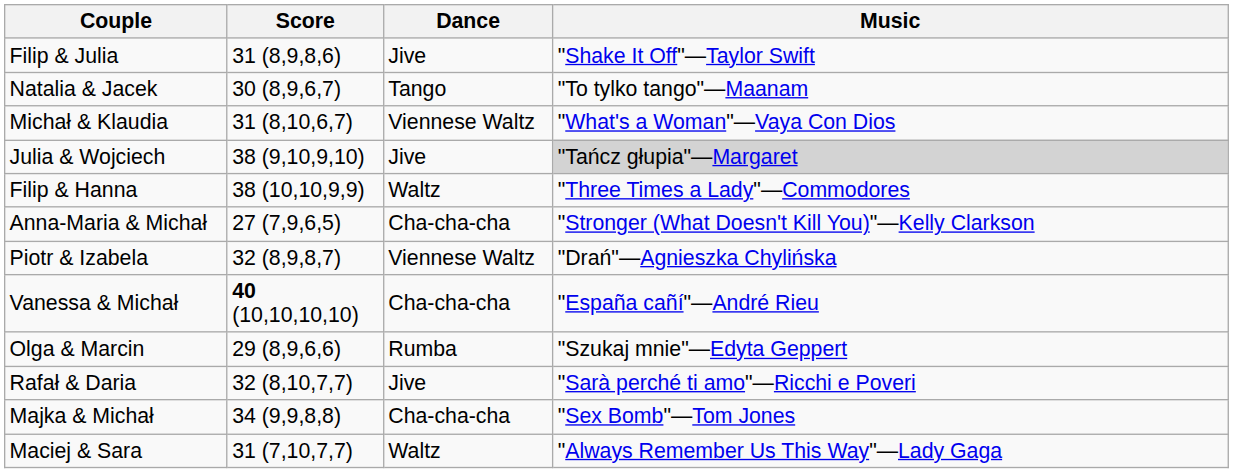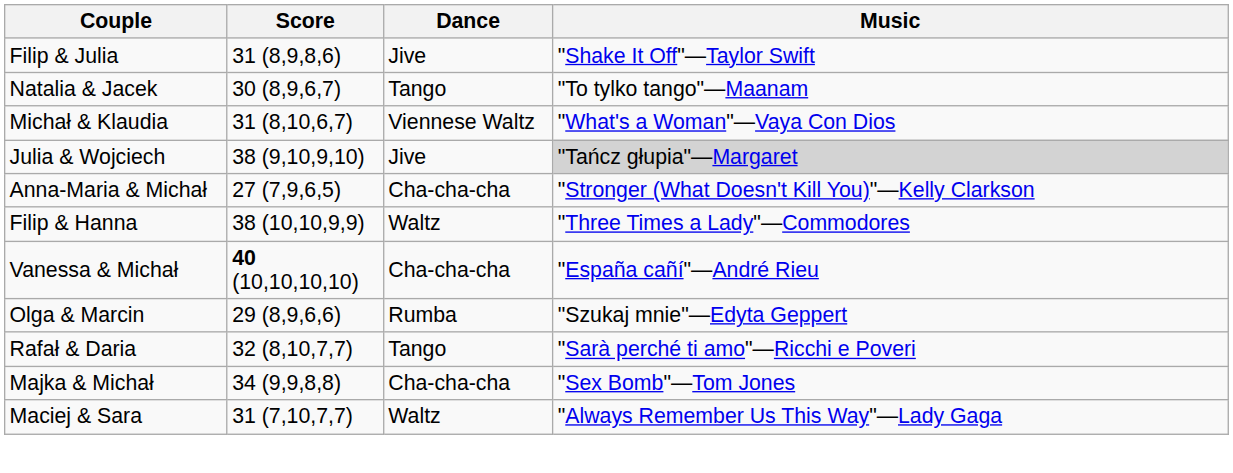 <table class="wikitable">
 <tr>
 <th style="width:160px;">Couple</th>
 <th style="width:110px;">Score</th>
 <th style="width:120px;">Dance</th>
 <th style="width:500px;">Music</th>
 </tr>
 <tr>
 <td>Filip & Julia</td>
 <td>31 (8,9,8,6)</td>
 <td>Jive</td>
 <td>"<a href='#'>Shake It Off</a>"—<a href='#'>Taylor Swift</a></td>
 </tr>
 <tr>
 <td>Natalia & Jacek</td>
 <td>30 (8,9,6,7)</td>
 <td>Tango</td>
 <td>"To tylko tango"—<a href='#'>Maanam</a></td>
 </tr>
 <tr>
 <td>Michał & Klaudia</td>
 <td>31 (8,10,6,7)</td>
 <td>Viennese Waltz</td>
 <td>"<a href='#'>What's a Woman</a>"—<a href='#'>Vaya Con Dios</a></td>
 </tr>
 <tr>
 <td>Julia & Wojciech</td>
 <td>38 (9,10,9,10)</td>
 <td>Jive</td>
 <td style="background: lightgrey;">"Tańcz głupia"—<a href='#'>Margaret</a></td>
 </tr>
 <tr>
-<td>Filip & Hanna</td>
-<td>38 (10,10,9,9)</td>
-<td>Waltz</td>
-<td>"<a href='#'>Three Times a Lady</a>"—<a href='#'>Commodores</a></td>
-</tr>
-<tr>
 <td>Anna-Maria & Michał</td>
 <td>27 (7,9,6,5)</td>
 <td>Cha-cha-cha</td>
 <td>"<a href='#'>Stronger (What Doesn't Kill You)</a>"—<a href='#'>Kelly Clarkson</a></td>
 </tr>
 <tr>
-<td>Piotr & Izabela</td>
-<td>32 (8,9,8,7)</td>
-<td>Viennese Waltz</td>
-<td>"Drań"—<a href='#'>Agnieszka Chylińska</a></td>
+<td>Filip & Hanna</td>
+<td>38 (10,10,9,9)</td>
+<td>Waltz</td>
+<td>"<a href='#'>Three Times a Lady</a>"—<a href='#'>Commodores</a></td>
 </tr>
 <tr>
 <td>Vanessa & Michał</td>
 <td><strong>40</strong> (10,10,10,10)</td>
 <td>Cha-cha-cha</td>
 <td>"<a href='#'>España cañí</a>"—<a href='#'>André Rieu</a></td>
 </tr>
 <tr>
 <td>Olga & Marcin</td>
 <td>29 (8,9,6,6)</td>
 <td>Rumba</td>
 <td>"Szukaj mnie"—<a href='#'>Edyta Geppert</a></td>
 </tr>
 <tr>
 <td>Rafał & Daria</td>
 <td>32 (8,10,7,7)</td>
-<td>Jive</td>
+<td>Tango</td>
 <td>"<a href='#'>Sarà perché ti amo</a>"—<a href='#'>Ricchi e Poveri</a></td>
 </tr>
 <tr>
 <td>Majka & Michał</td>
 <td>34 (9,9,8,8)</td>
 <td>Cha-cha-cha</td>
 <td>"<a href='#'>Sex Bomb</a>"—<a href='#'>Tom Jones</a></td>
 </tr>
 <tr>
 <td>Maciej & Sara</td>
 <td>31 (7,10,7,7)</td>
 <td>Waltz</td>
 <td>"<a href='#'>Always Remember Us This Way</a>"—<a href='#'>Lady Gaga</a></td>
 </tr>
 </table>
